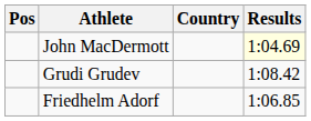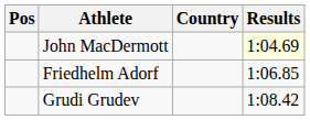 <table class="wikitable">
 <tr>
 <th>Pos</th>
 <th>Athlete</th>
 <th>Country</th>
 <th>Results</th>
 </tr>
 <tr>
 <td align="center"></td>
 <td>John MacDermott</td>
 <td></td>
 <td style="background: lightyellow;">1:04.69</td>
 </tr>
 <tr>
 <td align="center"></td>
+<td>Friedhelm Adorf</td>
+<td></td>
+<td>1:06.85</td>
+</tr>
+<tr>
+<td align="center"></td>
 <td>Grudi Grudev</td>
 <td></td>
 <td>1:08.42</td>
 </tr>
-<tr>
-<td align="center"></td>
-<td>Friedhelm Adorf</td>
-<td></td>
-<td>1:06.85</td>
-</tr>
 </table>
